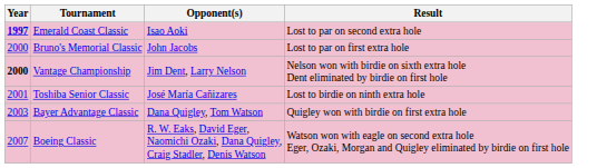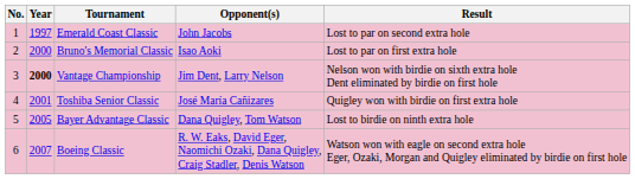 <table class="wikitable" style="font-size:95%;">
 <tr>
+<th>No.</th>
 <th>Year</th>
 <th>Tournament</th>
 <th>Opponent(s)</th>
 <th>Result</th>
 </tr>
 <tr style="background:#F2C1D1;">
-<td><strong><a href='#'>1997</a></strong></td>
+<td align=center>1</td>
+<td><a href='#'>1997</a></td>
 <td><a href='#'>Emerald Coast Classic</a></td>
-<td> <a href='#'>Isao Aoki</a></td>
+<td> <a href='#'>John Jacobs</a></td>
 <td>Lost to par on second extra hole</td>
 </tr>
 <tr style="background:#F2C1D1;">
+<td align=center>2</td>
 <td><a href='#'>2000</a></td>
 <td><a href='#'>Bruno's Memorial Classic</a></td>
-<td> <a href='#'>John Jacobs</a></td>
+<td> <a href='#'>Isao Aoki</a></td>
 <td>Lost to par on first extra hole</td>
 </tr>
 <tr style="background:#F2C1D1;">
+<td align=center>3</td>
 <td><strong>2000</strong></td>
 <td><a href='#'>Vantage Championship</a></td>
 <td> <a href='#'>Jim Dent</a>,  <a href='#'>Larry Nelson</a></td>
 <td>Nelson won with birdie on sixth extra hole<br>Dent eliminated by birdie on first hole</td>
 </tr>
 <tr style="background:#F2C1D1;">
+<td align=center>4</td>
 <td><a href='#'>2001</a></td>
 <td><a href='#'>Toshiba Senior Classic</a></td>
 <td> <a href='#'>José María Cañizares</a></td>
+<td>Quigley won with birdie on first extra hole</td>
+</tr>
+<tr style="background:#F2C1D1;">
+<td align=center>5</td>
+<td><a href='#'>2005</a></td>
+<td><a href='#'>Bayer Advantage Classic</a></td>
+<td> <a href='#'>Dana Quigley</a>,  <a href='#'>Tom Watson</a></td>
 <td>Lost to birdie on ninth extra hole</td>
 </tr>
 <tr style="background:#F2C1D1;">
-<td><a href='#'>2003</a></td>
-<td><a href='#'>Bayer Advantage Classic</a></td>
-<td> <a href='#'>Dana Quigley</a>,  <a href='#'>Tom Watson</a></td>
-<td>Quigley won with birdie on first extra hole</td>
-</tr>
-<tr style="background:#F2C1D1;">
+<td align=center>6</td>
 <td><a href='#'>2007</a></td>
 <td><a href='#'>Boeing Classic</a></td>
 <td> <a href='#'>R. W. Eaks</a>,  <a href='#'>David Eger</a>,<br> <a href='#'>Naomichi Ozaki</a>,  <a href='#'>Dana Quigley</a>,<br> <a href='#'>Craig Stadler</a>,  <a href='#'>Denis Watson</a></td>
 <td>Watson won with eagle on second extra hole<br>Eger, Ozaki, Morgan and Quigley eliminated by birdie on first hole</td>
 </tr>
 </table>
